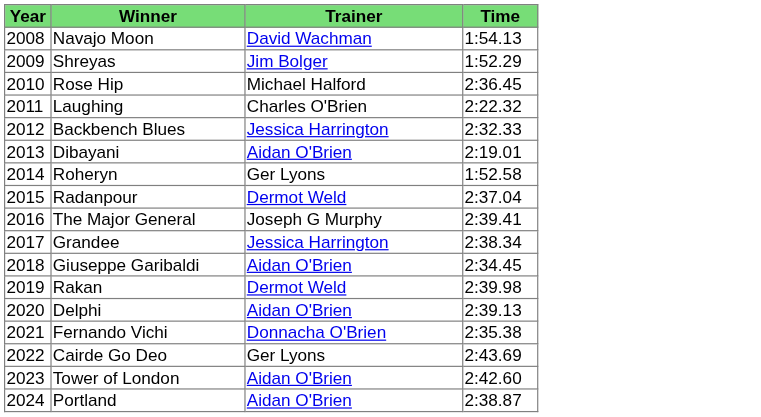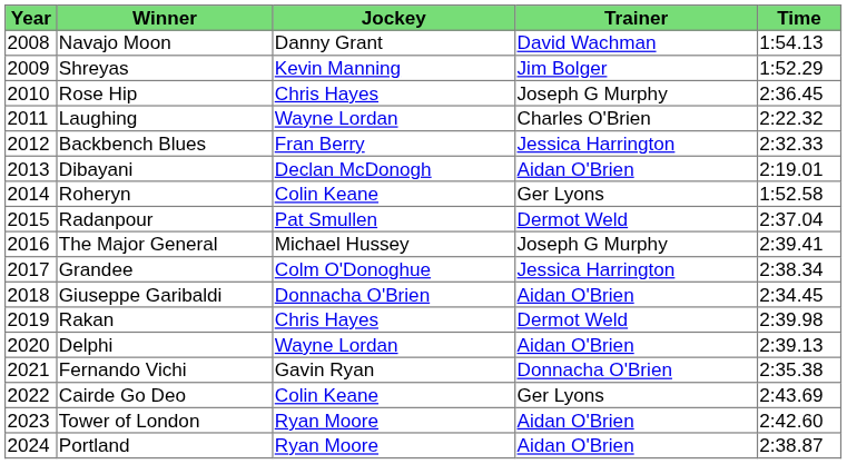 <table class = "sortable" | border="1" style="border-collapse: collapse; font-size:90%">
 <tr bgcolor="#77dd77" align="center">
 <th style="width:36px"><strong>Year</strong></th>
 <th style="width:160px"><strong>Winner</strong></th>
+<th style="width:180px"><strong>Jockey</strong></th>
 <th style="width:180px"><strong>Trainer</strong></th>
 <th style="width:60px"><strong>Time</strong></th>
 </tr>
 <tr>
 <td>2008</td>
 <td>Navajo Moon</td>
+<td>Danny Grant</td>
 <td><a href='#'>David Wachman</a></td>
 <td>1:54.13</td>
 </tr>
 <tr>
 <td>2009</td>
 <td>Shreyas</td>
+<td><a href='#'>Kevin Manning</a></td>
 <td><a href='#'>Jim Bolger</a></td>
 <td>1:52.29</td>
 </tr>
 <tr>
 <td>2010</td>
 <td>Rose Hip</td>
-<td>Michael Halford</td>
+<td><a href='#'>Chris Hayes</a></td>
+<td>Joseph G Murphy</td>
 <td>2:36.45</td>
 </tr>
 <tr>
 <td>2011</td>
 <td>Laughing</td>
+<td><a href='#'>Wayne Lordan</a></td>
 <td>Charles O'Brien</td>
 <td>2:22.32</td>
 </tr>
 <tr>
 <td>2012</td>
 <td>Backbench Blues</td>
+<td><a href='#'>Fran Berry</a></td>
 <td><a href='#'>Jessica Harrington</a></td>
 <td>2:32.33</td>
 </tr>
 <tr>
 <td>2013</td>
 <td>Dibayani</td>
+<td><a href='#'>Declan McDonogh</a></td>
 <td><a href='#'>Aidan O'Brien</a></td>
 <td>2:19.01</td>
 </tr>
 <tr>
 <td>2014</td>
 <td>Roheryn</td>
+<td><a href='#'>Colin Keane</a></td>
 <td>Ger Lyons</td>
 <td>1:52.58</td>
 </tr>
 <tr>
 <td>2015</td>
 <td>Radanpour</td>
+<td><a href='#'>Pat Smullen</a></td>
 <td><a href='#'>Dermot Weld</a></td>
 <td>2:37.04</td>
 </tr>
 <tr>
 <td>2016</td>
 <td>The Major General</td>
+<td>Michael Hussey</td>
 <td>Joseph G Murphy</td>
 <td>2:39.41</td>
 </tr>
 <tr>
 <td>2017</td>
 <td>Grandee</td>
+<td><a href='#'>Colm O'Donoghue</a></td>
 <td><a href='#'>Jessica Harrington</a></td>
 <td>2:38.34</td>
 </tr>
 <tr>
 <td>2018</td>
 <td>Giuseppe Garibaldi</td>
+<td><a href='#'>Donnacha O'Brien</a></td>
 <td><a href='#'>Aidan O'Brien</a></td>
 <td>2:34.45</td>
 </tr>
 <tr>
 <td>2019</td>
 <td>Rakan</td>
+<td><a href='#'>Chris Hayes</a></td>
 <td><a href='#'>Dermot Weld</a></td>
 <td>2:39.98</td>
 </tr>
 <tr>
 <td>2020</td>
 <td>Delphi</td>
+<td><a href='#'>Wayne Lordan</a></td>
 <td><a href='#'>Aidan O'Brien</a></td>
 <td>2:39.13</td>
 </tr>
 <tr>
 <td>2021</td>
 <td>Fernando Vichi</td>
+<td>Gavin Ryan</td>
 <td><a href='#'>Donnacha O'Brien</a></td>
 <td>2:35.38</td>
 </tr>
 <tr>
 <td>2022</td>
 <td>Cairde Go Deo</td>
+<td><a href='#'>Colin Keane</a></td>
 <td>Ger Lyons</td>
 <td>2:43.69</td>
 </tr>
 <tr>
 <td>2023</td>
 <td>Tower of London</td>
+<td><a href='#'>Ryan Moore</a></td>
 <td><a href='#'>Aidan O'Brien</a></td>
 <td>2:42.60</td>
 </tr>
 <tr>
 <td>2024</td>
 <td>Portland</td>
+<td><a href='#'>Ryan Moore</a></td>
 <td><a href='#'>Aidan O'Brien</a></td>
 <td>2:38.87</td>
 </tr>
 </table>
